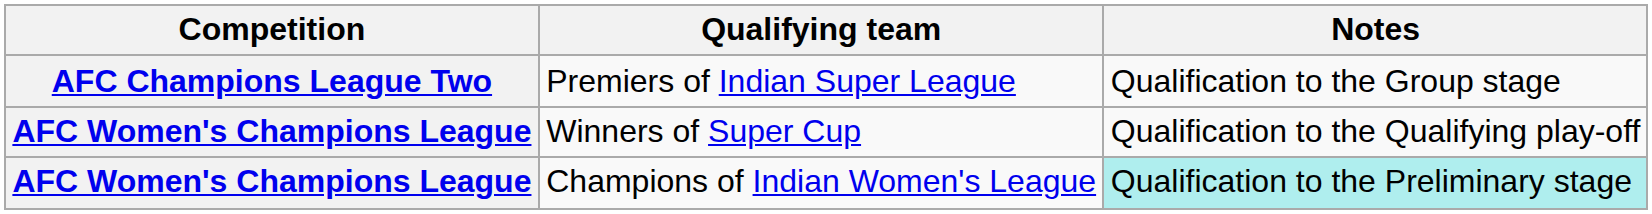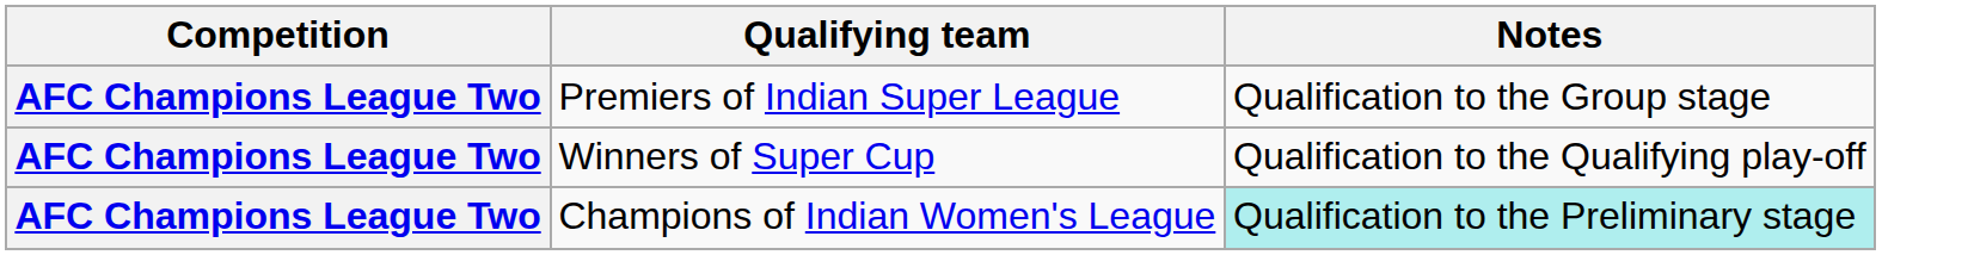 <table class="wikitable">
 <tr>
 <th>Competition</th>
 <th>Qualifying team</th>
 <th>Notes</th>
 </tr>
 <tr>
 <th><a href='#'>AFC Champions League Two</a></th>
 <td>Premiers of <a href='#'>Indian Super League</a></td>
 <td>Qualification to the Group stage</td>
 </tr>
 <tr>
-<th><a href='#'>AFC Women's Champions League</a></th>
+<th><a href='#'>AFC Champions League Two</a></th>
 <td>Winners of <a href='#'>Super Cup</a></td>
 <td>Qualification to the Qualifying play-off</td>
 </tr>
 <tr>
-<th><a href='#'>AFC Women's Champions League</a></th>
+<th><a href='#'>AFC Champions League Two</a></th>
 <td>Champions of <a href='#'>Indian Women's League</a></td>
 <td style="background: paleturquoise;">Qualification to the Preliminary stage</td>
 </tr>
 </table>
